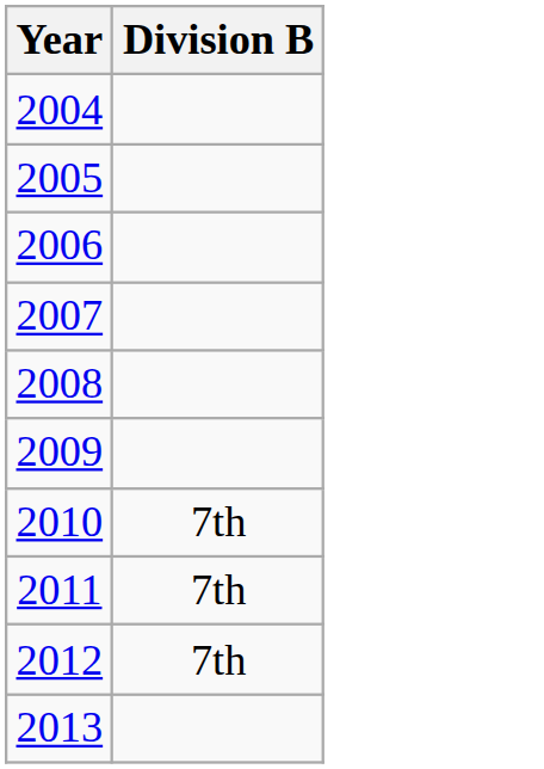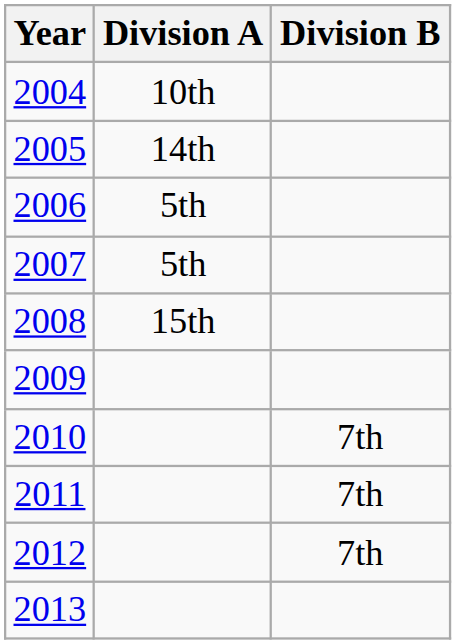 <table class="wikitable" style="text-align:center">
 <tr>
 <th>Year</th>
+<th>Division A</th>
 <th>Division B</th>
 </tr>
 <tr>
 <td><a href='#'>2004</a></td>
+<td>10th</td>
 <td></td>
 </tr>
 <tr>
 <td><a href='#'>2005</a></td>
+<td>14th</td>
 <td></td>
 </tr>
 <tr>
 <td><a href='#'>2006</a></td>
+<td>5th</td>
 <td></td>
 </tr>
 <tr>
 <td><a href='#'>2007</a></td>
+<td>5th</td>
 <td></td>
 </tr>
 <tr>
 <td><a href='#'>2008</a></td>
+<td>15th</td>
 <td></td>
 </tr>
 <tr>
 <td><a href='#'>2009</a></td>
 <td></td>
+<td></td>
 </tr>
 <tr>
 <td><a href='#'>2010</a></td>
+<td></td>
 <td>7th</td>
 </tr>
 <tr>
 <td><a href='#'>2011</a></td>
+<td></td>
 <td>7th</td>
 </tr>
 <tr>
 <td><a href='#'>2012</a></td>
+<td></td>
 <td>7th</td>
 </tr>
 <tr>
 <td><a href='#'>2013</a></td>
 <td></td>
+<td></td>
 </tr>
 </table>
